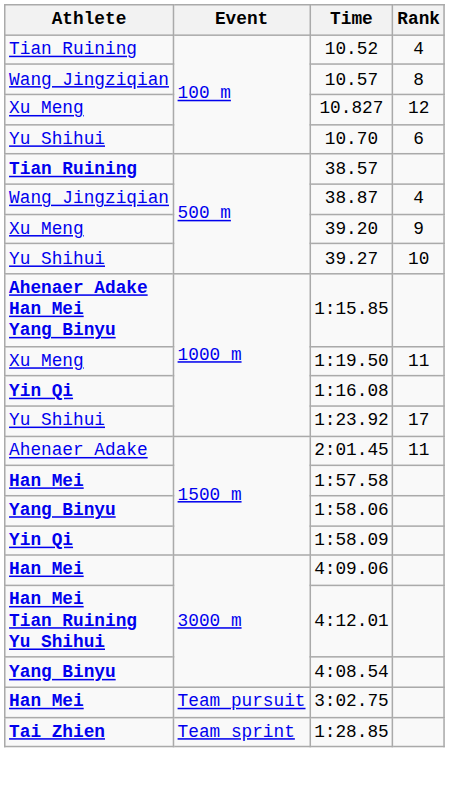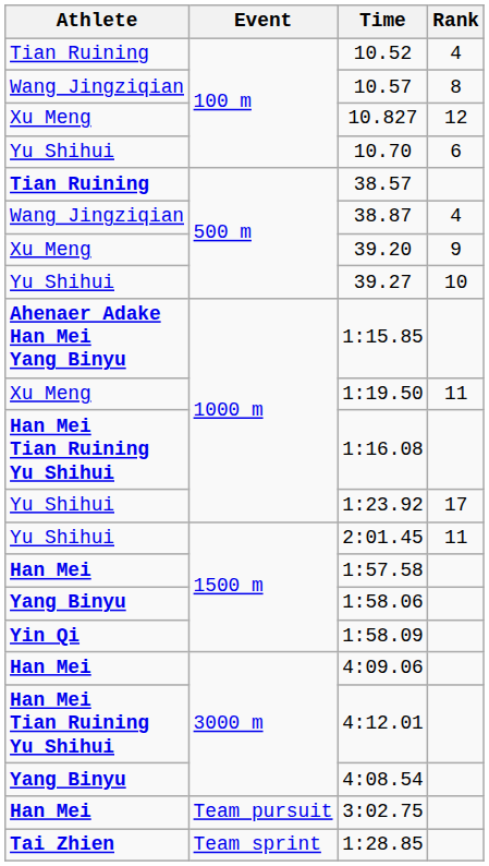 <table class="wikitable" style="font-size:90%">
 <tr>
 <th>Athlete</th>
 <th>Event</th>
 <th>Time</th>
 <th>Rank</th>
 </tr>
 <tr align=center>
 <td align=left><a href='#'>Tian Ruining</a></td>
 <td align=left rowspan=4><a href='#'>100 m</a></td>
 <td>10.52</td>
 <td>4</td>
 </tr>
 <tr align=center>
 <td align=left><a href='#'>Wang Jingziqian</a></td>
 <td>10.57</td>
 <td>8</td>
 </tr>
 <tr align=center>
 <td align=left><a href='#'>Xu Meng</a></td>
 <td>10.827</td>
 <td>12</td>
 </tr>
 <tr align=center>
 <td align=left><a href='#'>Yu Shihui</a></td>
 <td>10.70</td>
 <td>6</td>
 </tr>
 <tr align=center>
 <td align=left><strong><a href='#'>Tian Ruining</a></strong></td>
 <td align=left rowspan=4><a href='#'>500 m</a></td>
 <td>38.57</td>
 <td></td>
 </tr>
 <tr align=center>
 <td align=left><a href='#'>Wang Jingziqian</a></td>
 <td>38.87</td>
 <td>4</td>
 </tr>
 <tr align=center>
 <td align=left><a href='#'>Xu Meng</a></td>
 <td>39.20</td>
 <td>9</td>
 </tr>
 <tr align=center>
 <td align=left><a href='#'>Yu Shihui</a></td>
 <td>39.27</td>
 <td>10</td>
 </tr>
 <tr align=center>
 <td align=left><strong><a href='#'>Ahenaer Adake</a><br><a href='#'>Han Mei</a><br><a href='#'>Yang Binyu</a></strong></td>
 <td align=left rowspan=4><a href='#'>1000 m</a></td>
 <td>1:15.85</td>
 <td></td>
 </tr>
 <tr align=center>
 <td align=left><a href='#'>Xu Meng</a></td>
 <td>1:19.50</td>
 <td>11</td>
 </tr>
 <tr align=center>
-<td align=left><strong><a href='#'>Yin Qi</a></strong></td>
+<td align=left><strong><a href='#'>Han Mei</a><br><a href='#'>Tian Ruining</a><br><a href='#'>Yu Shihui</a></strong></td>
 <td>1:16.08</td>
 <td></td>
 </tr>
 <tr align=center>
 <td align=left><a href='#'>Yu Shihui</a></td>
 <td>1:23.92</td>
 <td>17</td>
 </tr>
 <tr align=center>
-<td align=left><a href='#'>Ahenaer Adake</a></td>
+<td align=left><a href='#'>Yu Shihui</a></td>
 <td align=left rowspan=4><a href='#'>1500 m</a></td>
 <td>2:01.45</td>
 <td>11</td>
 </tr>
 <tr align=center>
 <td align=left><strong><a href='#'>Han Mei</a></strong></td>
 <td>1:57.58</td>
 <td></td>
 </tr>
 <tr align=center>
 <td align=left><strong><a href='#'>Yang Binyu</a></strong></td>
 <td>1:58.06</td>
 <td></td>
 </tr>
 <tr align=center>
 <td align=left><strong><a href='#'>Yin Qi</a></strong></td>
 <td>1:58.09</td>
 <td></td>
 </tr>
 <tr align=center>
 <td align=left><strong><a href='#'>Han Mei</a></strong></td>
 <td align=left rowspan=3><a href='#'>3000 m</a></td>
 <td>4:09.06</td>
 <td></td>
 </tr>
 <tr align=center>
 <td align=left><strong><a href='#'>Han Mei</a><br><a href='#'>Tian Ruining</a><br><a href='#'>Yu Shihui</a></strong></td>
 <td>4:12.01</td>
 <td></td>
 </tr>
 <tr align=center>
 <td align=left><strong><a href='#'>Yang Binyu</a></strong></td>
 <td>4:08.54</td>
 <td></td>
 </tr>
 <tr align=center>
 <td align=left><strong><a href='#'>Han Mei</a></strong></td>
 <td align=left><a href='#'>Team pursuit</a></td>
 <td>3:02.75</td>
 <td></td>
 </tr>
 <tr align=center>
 <td align=left><strong><a href='#'>Tai Zhien</a></strong></td>
 <td align=left><a href='#'>Team sprint</a></td>
 <td>1:28.85</td>
 <td></td>
 </tr>
 </table>
